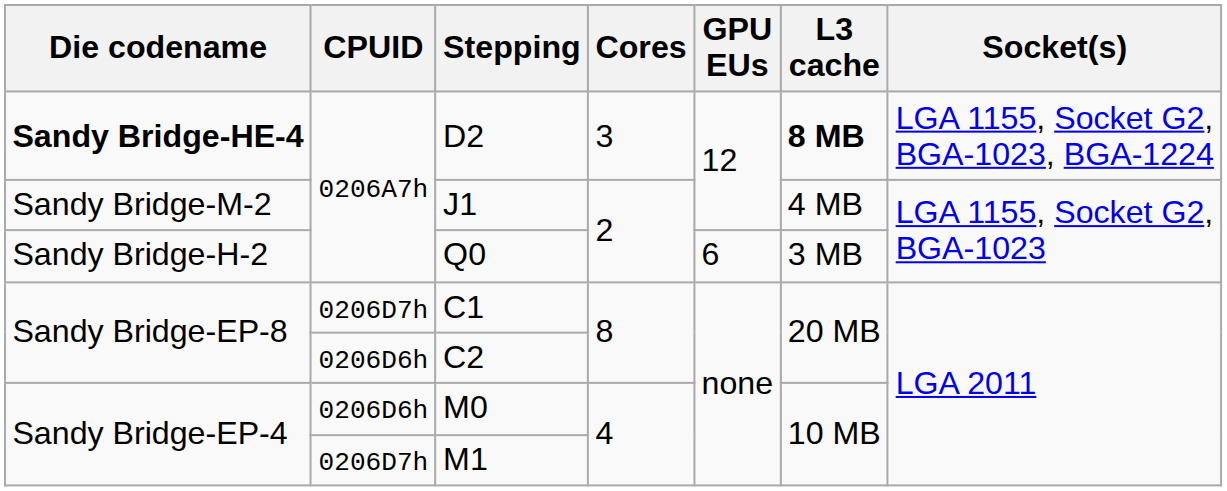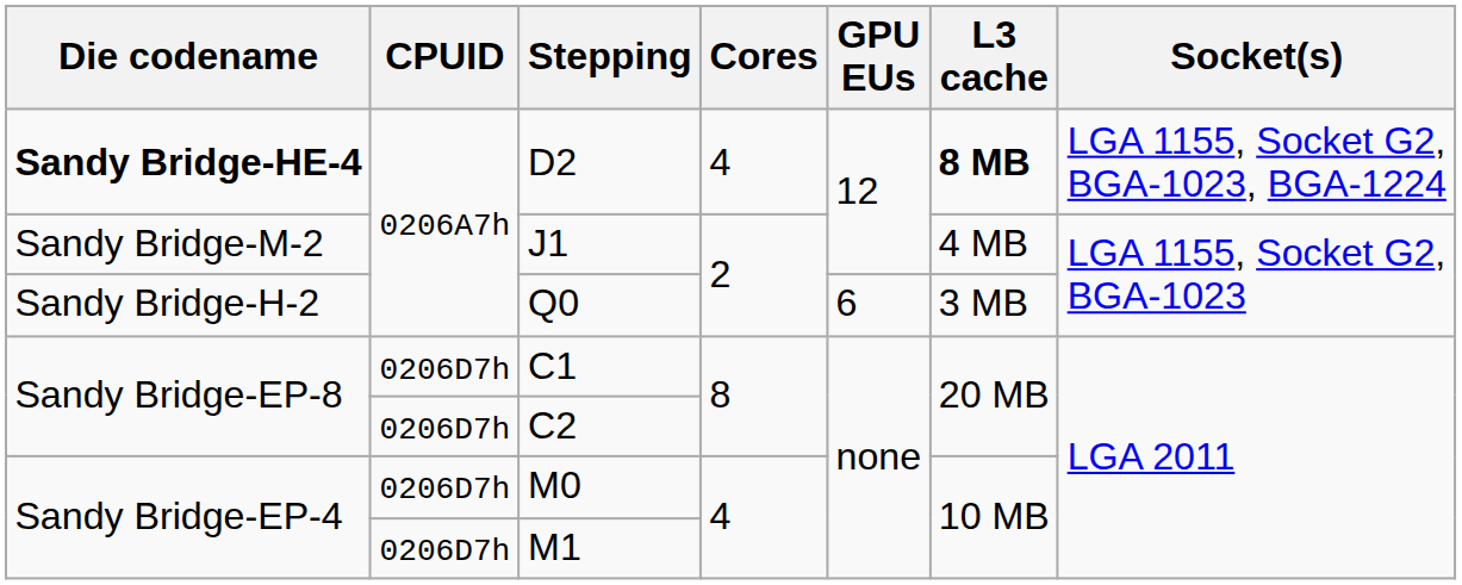 <table class="wikitable">
 <tr>
 <th>Die codename</th>
 <th>CPUID</th>
 <th>Stepping</th>
 <th>Cores</th>
 <th>GPU<br>EUs</th>
 <th>L3<br>cache</th>
 <th>Socket(s)</th>
 </tr>
 <tr>
 <td><strong>Sandy Bridge-HE-4</strong></td>
 <td rowspan="3"><code>0206A7h</code></td>
 <td>D2</td>
-<td>3</td>
+<td>4</td>
 <td rowspan="2">12</td>
 <td><strong>8 MB</strong></td>
 <td><a href='#'>LGA 1155</a>, <a href='#'>Socket G2</a>,<br><a href='#'>BGA-1023</a>, <a href='#'>BGA-1224</a></td>
 </tr>
 <tr>
 <td>Sandy Bridge-M-2</td>
 <td>J1</td>
 <td rowspan="2">2</td>
 <td>4 MB</td>
 <td rowspan="2"><a href='#'>LGA 1155</a>, <a href='#'>Socket G2</a>,<br><a href='#'>BGA-1023</a></td>
 </tr>
 <tr>
 <td>Sandy Bridge-H-2</td>
 <td>Q0</td>
 <td>6</td>
 <td>3 MB</td>
 </tr>
 <tr>
 <td rowspan="2">Sandy Bridge-EP-8</td>
 <td><code>0206D7h</code></td>
 <td>C1</td>
 <td rowspan="2">8</td>
 <td rowspan="4">none</td>
 <td rowspan="2">20 MB</td>
 <td rowspan="4"><a href='#'>LGA 2011</a></td>
 </tr>
 <tr>
-<td><code>0206D6h</code></td>
+<td><code>0206D7h</code></td>
 <td>C2</td>
 </tr>
 <tr>
 <td rowspan="2">Sandy Bridge-EP-4</td>
-<td><code>0206D6h</code></td>
+<td><code>0206D7h</code></td>
 <td>M0</td>
 <td rowspan="2">4</td>
 <td rowspan="2">10 MB</td>
 </tr>
 <tr>
 <td><code>0206D7h</code></td>
 <td>M1</td>
 </tr>
 </table>
